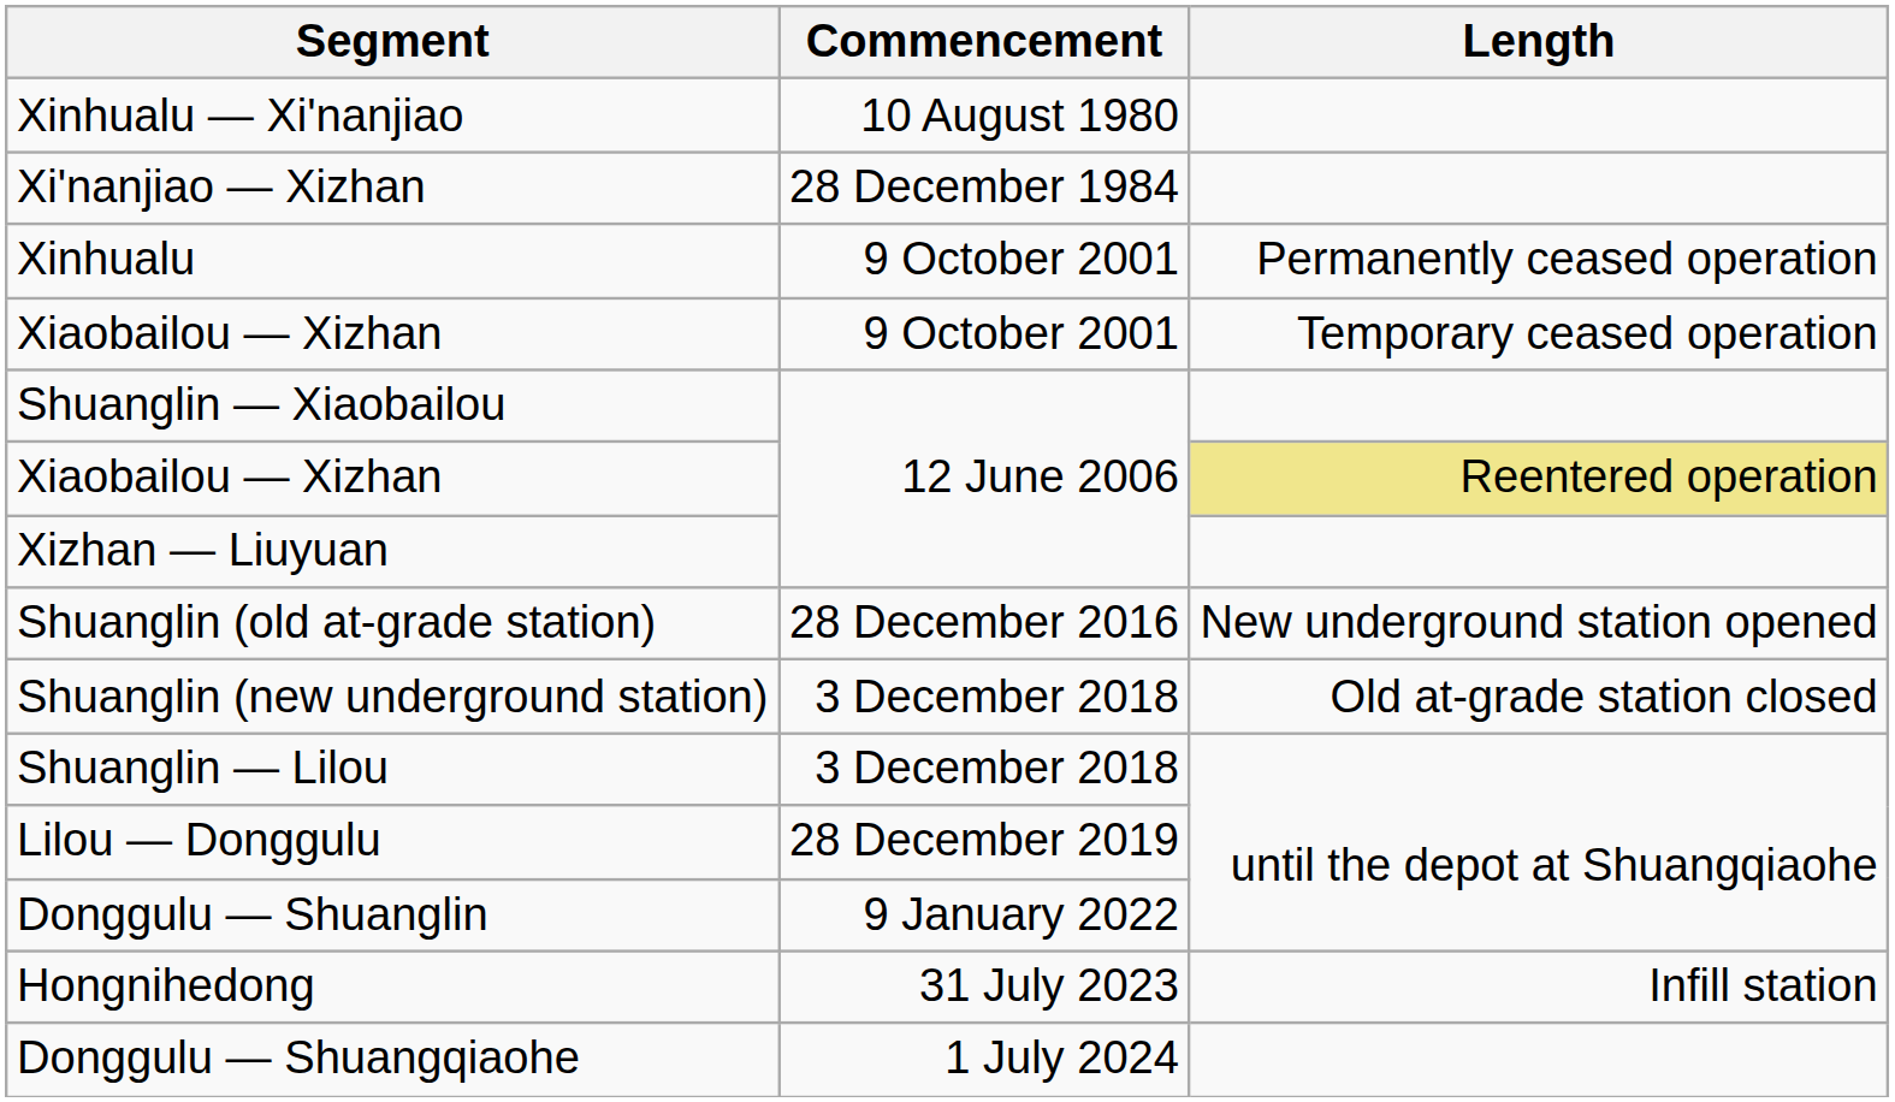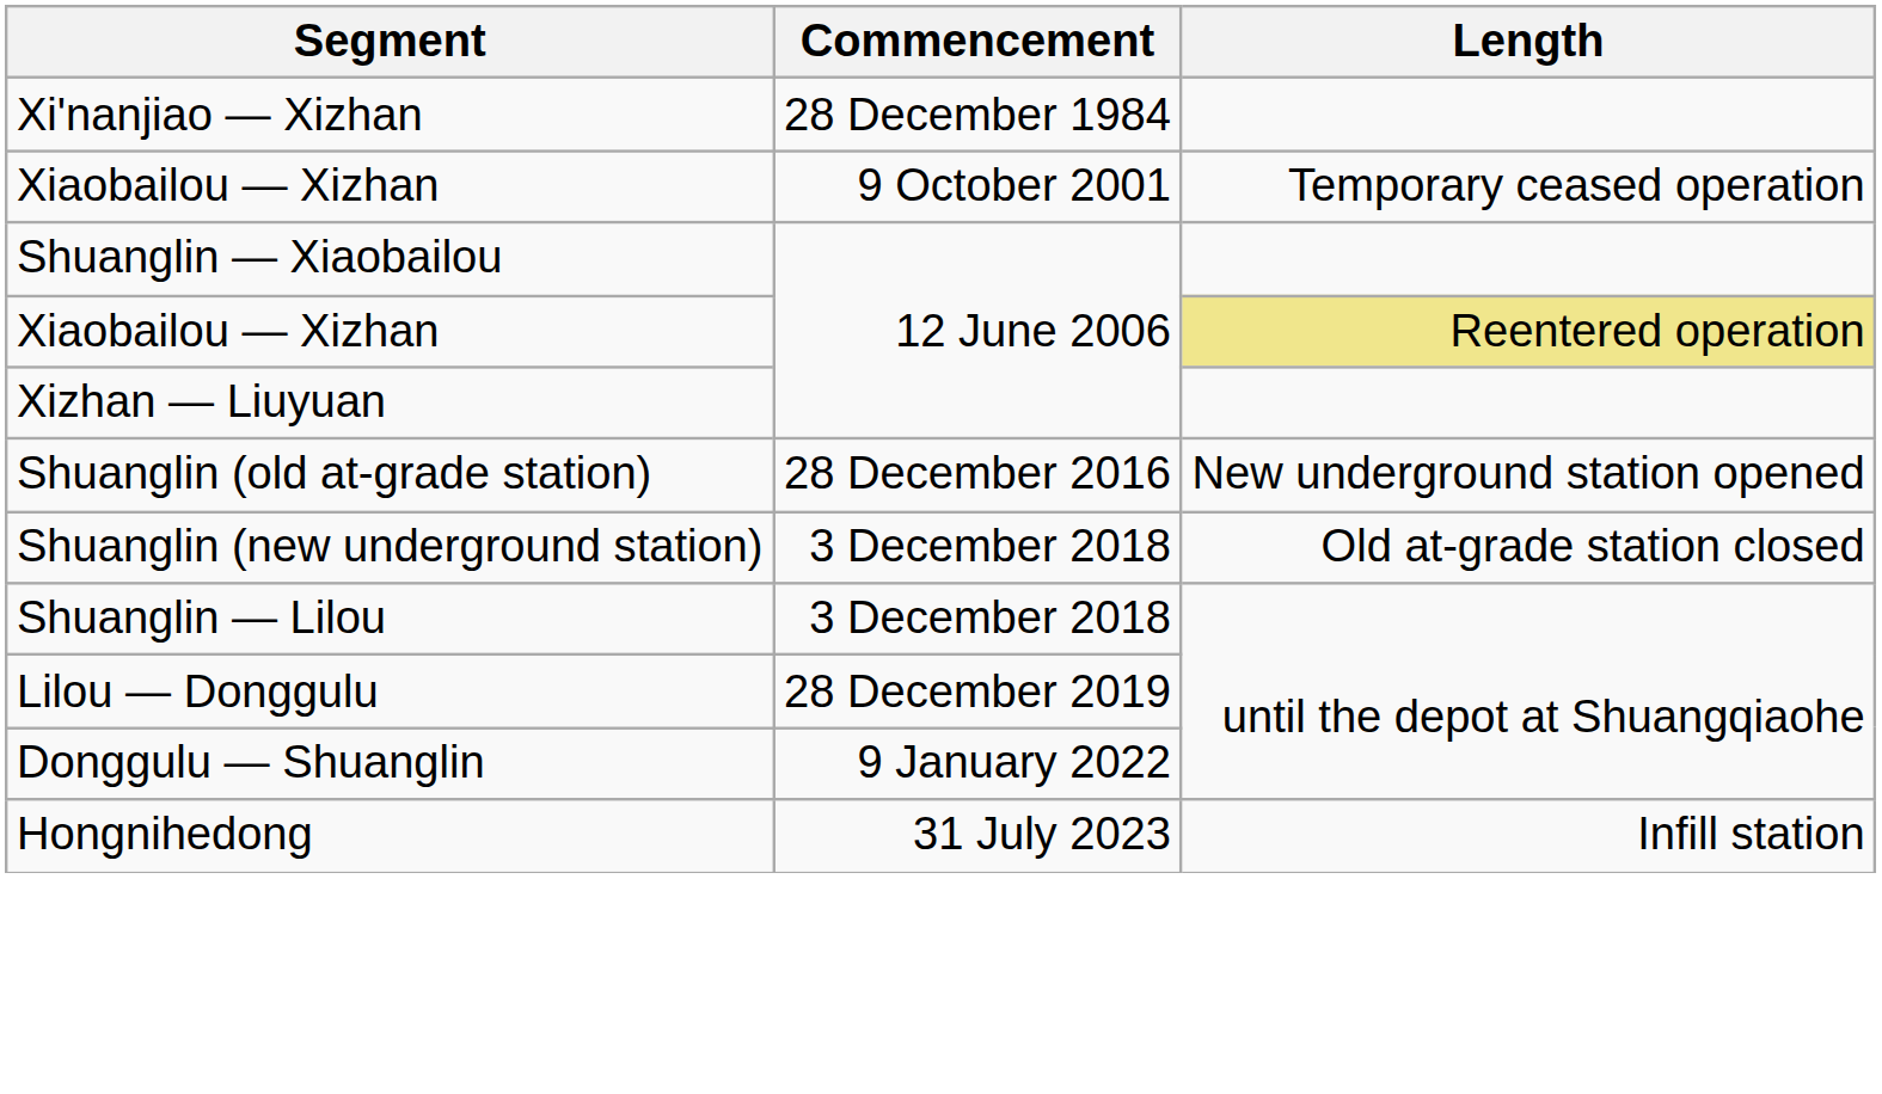 <table class="wikitable" style="border-collapse: collapse; text-align: right;">
 <tr>
 <th>Segment</th>
 <th>Commencement</th>
 <th>Length</th>
 </tr>
 <tr>
-<td style="text-align: left;">Xinhualu — Xi'nanjiao</td>
-<td>10 August 1980</td>
-<td></td>
-</tr>
-<tr>
 <td style="text-align: left;">Xi'nanjiao — Xizhan</td>
 <td>28 December 1984</td>
 <td></td>
-</tr>
-<tr>
-<td style="text-align: left;">Xinhualu</td>
-<td>9 October 2001</td>
-<td>Permanently ceased operation</td>
 </tr>
 <tr>
 <td style="text-align: left;">Xiaobailou — Xizhan</td>
 <td>9 October 2001</td>
 <td>Temporary ceased operation</td>
 </tr>
 <tr>
 <td style="text-align: left;">Shuanglin — Xiaobailou</td>
 <td rowspan="3">12 June 2006</td>
 <td></td>
 </tr>
 <tr>
 <td style="text-align: left;">Xiaobailou — Xizhan</td>
 <td style="background: khaki;">Reentered operation</td>
 </tr>
 <tr>
 <td style="text-align: left;">Xizhan — Liuyuan</td>
 <td></td>
 </tr>
 <tr>
 <td style="text-align: left;">Shuanglin (old at-grade station)</td>
 <td>28 December 2016</td>
 <td>New underground station opened</td>
 </tr>
 <tr>
 <td style="text-align: left;">Shuanglin (new underground station)</td>
 <td>3 December 2018</td>
 <td>Old at-grade station closed</td>
 </tr>
 <tr>
 <td style="text-align: left;">Shuanglin — Lilou</td>
 <td>3 December 2018</td>
 <td rowspan="3"><br>until the depot at Shuangqiaohe</td>
 </tr>
 <tr>
 <td style="text-align: left;">Lilou — Donggulu</td>
 <td>28 December 2019</td>
 </tr>
 <tr>
 <td style="text-align: left;">Donggulu — Shuanglin</td>
 <td>9 January 2022</td>
 </tr>
 <tr>
 <td style="text-align: left;">Hongnihedong</td>
 <td>31 July 2023</td>
 <td>Infill station</td>
 </tr>
-<tr>
-<td style="text-align: left;">Donggulu — Shuangqiaohe</td>
-<td>1 July 2024</td>
-<td></td>
-</tr>
 </table>
